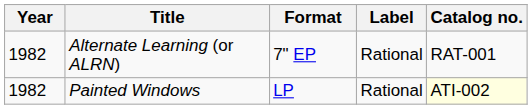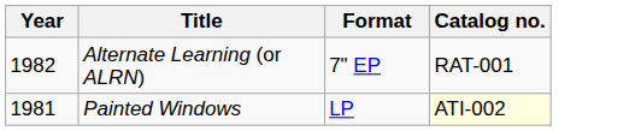 <table class="wikitable">
 <tr>
 <th style="width:50px;">Year</th>
 <th style="width:185px;">Title<br></th>
 <th style="width:75px;">Format</th>
-<th>Label</th>
 <th>Catalog no.</th>
 </tr>
 <tr>
 <td>1982</td>
 <td><em>Alternate Learning</em> (or <em>ALRN</em>)<br></td>
 <td>7" <a href='#'>EP</a></td>
-<td>Rational</td>
 <td>RAT-001</td>
 </tr>
 <tr>
-<td>1982</td>
+<td>1981</td>
 <td><em>Painted Windows</em><br></td>
 <td><a href='#'>LP</a></td>
-<td>Rational</td>
 <td style="background: lightyellow;">ATI-002</td>
 </tr>
 </table>
